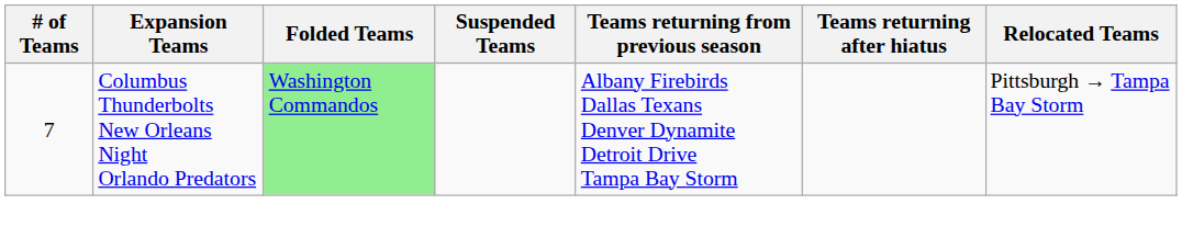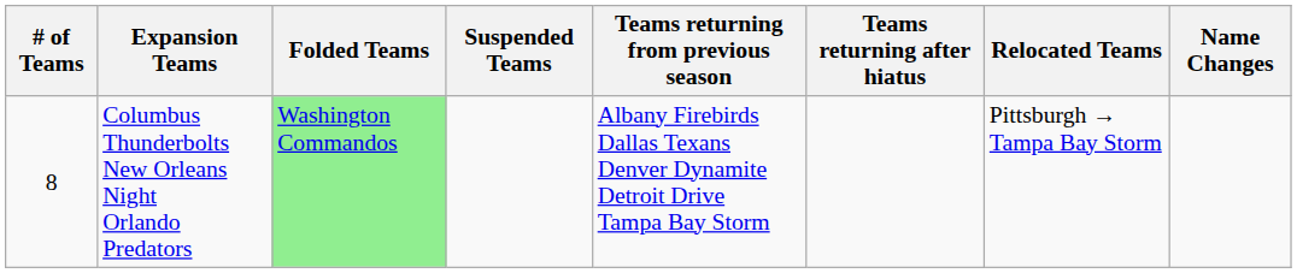 <table class="wikitable">
 <tr>
 <th># of Teams</th>
 <th>Expansion Teams</th>
 <th>Folded Teams</th>
 <th>Suspended Teams</th>
 <th>Teams returning from previous season</th>
 <th>Teams returning after hiatus</th>
 <th>Relocated Teams</th>
+<th>Name Changes</th>
 </tr>
 <tr style="vertical-align:top">
-<td style="text-align:center; vertical-align:middle">7</td>
+<td style="text-align:center; vertical-align:middle">8</td>
 <td><a href='#'>Columbus Thunderbolts</a><br><a href='#'>New Orleans Night</a><br><a href='#'>Orlando Predators</a></td>
 <td style="background: lightgreen;"><a href='#'>Washington Commandos</a></td>
 <td></td>
 <td><a href='#'>Albany Firebirds</a><br><a href='#'>Dallas Texans</a><br><a href='#'>Denver Dynamite</a><br><a href='#'>Detroit Drive</a><br><a href='#'>Tampa Bay Storm</a></td>
 <td></td>
 <td>Pittsburgh → <a href='#'>Tampa Bay Storm</a></td>
+<td></td>
 </tr>
 </table>
